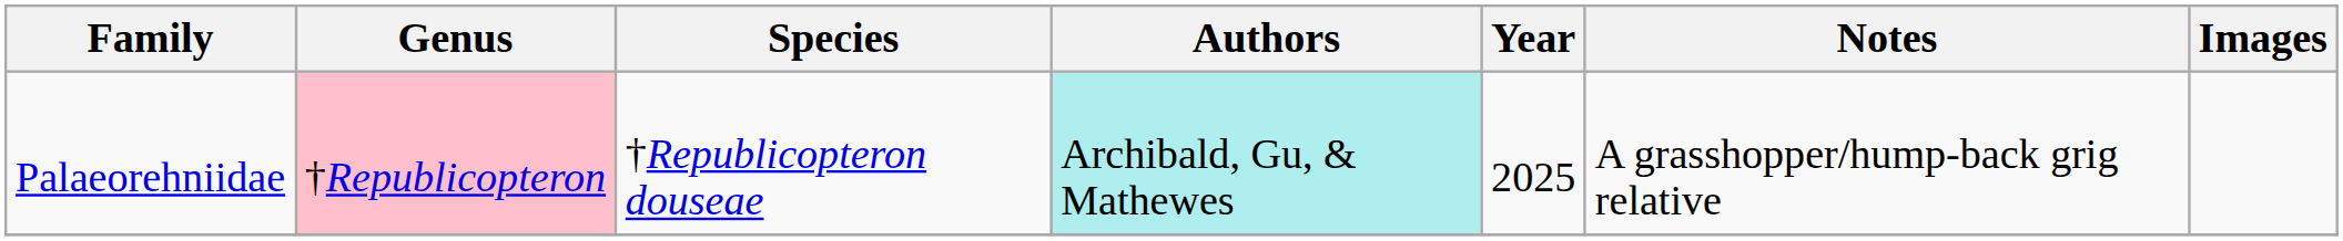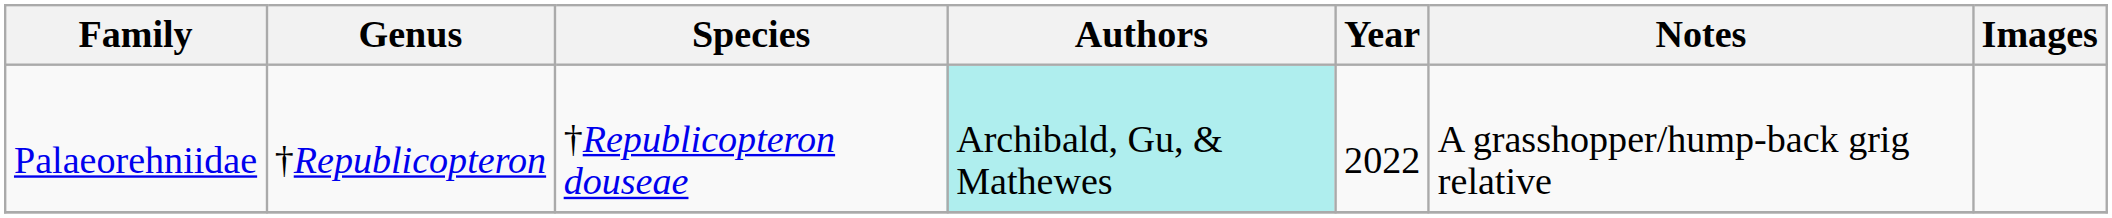 <table class="wikitable sortable"  style="margin:auto; width:100%;">
 <tr>
 <th>Family</th>
 <th>Genus</th>
 <th>Species</th>
 <th>Authors</th>
 <th>Year</th>
 <th>Notes</th>
 <th>Images</th>
 </tr>
 <tr>
 <td><br><a href='#'>Palaeorehniidae</a></td>
-<td style="background: pink;"><br>†<em><a href='#'>Republicopteron</a></em></td>
+<td><br>†<em><a href='#'>Republicopteron</a></em></td>
 <td><br>†<em><a href='#'>Republicopteron douseae</a></em></td>
 <td style="background: paleturquoise;"><br>Archibald, Gu, & Mathewes</td>
-<td><br>2025</td>
+<td><br>2022</td>
 <td><br>A grasshopper/hump-back grig relative</td>
 <td><br></td>
 </tr>
 <tr>
 </tr>
 </table>
